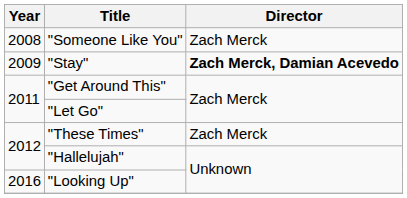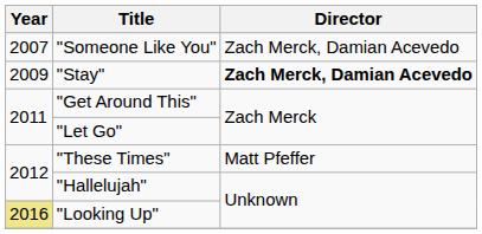 <table class=wikitable>
 <tr>
 <th>Year</th>
 <th>Title</th>
 <th>Director</th>
 </tr>
 <tr>
-<td>2008</td>
+<td>2007</td>
 <td>"Someone Like You"</td>
-<td>Zach Merck</td>
+<td>Zach Merck, Damian Acevedo</td>
 </tr>
 <tr>
 <td>2009</td>
 <td>"Stay"</td>
 <td><strong>Zach Merck, Damian Acevedo</strong></td>
 </tr>
 <tr>
 <td rowspan="2">2011</td>
 <td>"Get Around This"</td>
 <td rowspan="2">Zach Merck</td>
 </tr>
 <tr>
 <td>"Let Go"</td>
 </tr>
 <tr>
 <td rowspan="2">2012</td>
 <td>"These Times"</td>
-<td>Zach Merck</td>
+<td>Matt Pfeffer</td>
 </tr>
 <tr>
 <td>"Hallelujah"</td>
 <td rowspan="2">Unknown</td>
 </tr>
 <tr>
-<td>2016</td>
+<td style="background: khaki;">2016</td>
 <td>"Looking Up"</td>
 </tr>
 <tr>
 </tr>
 </table>
